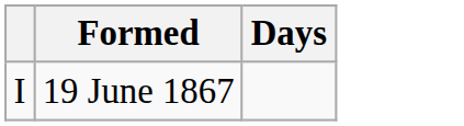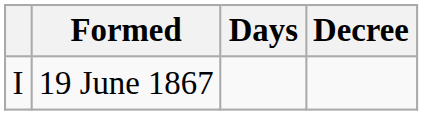 <table class="wikitable" style="text-align:center;">
 <tr>
 <th></th>
 <th>Formed</th>
 <th>Days</th>
+<th>Decree</th>
 </tr>
 <tr>
 <td>I</td>
 <td>19 June 1867</td>
 <td></td>
+<td></td>
 </tr>
 </table>
